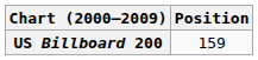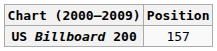 <table class="wikitable plainrowheaders">
 <tr>
 <th>Chart (2000–2009)</th>
 <th>Position</th>
 </tr>
 <tr>
 <th scope="row">US <em>Billboard</em> 200</th>
-<td style="text-align:center;">159</td>
+<td style="text-align:center;">157</td>
 </tr>
 </table>
